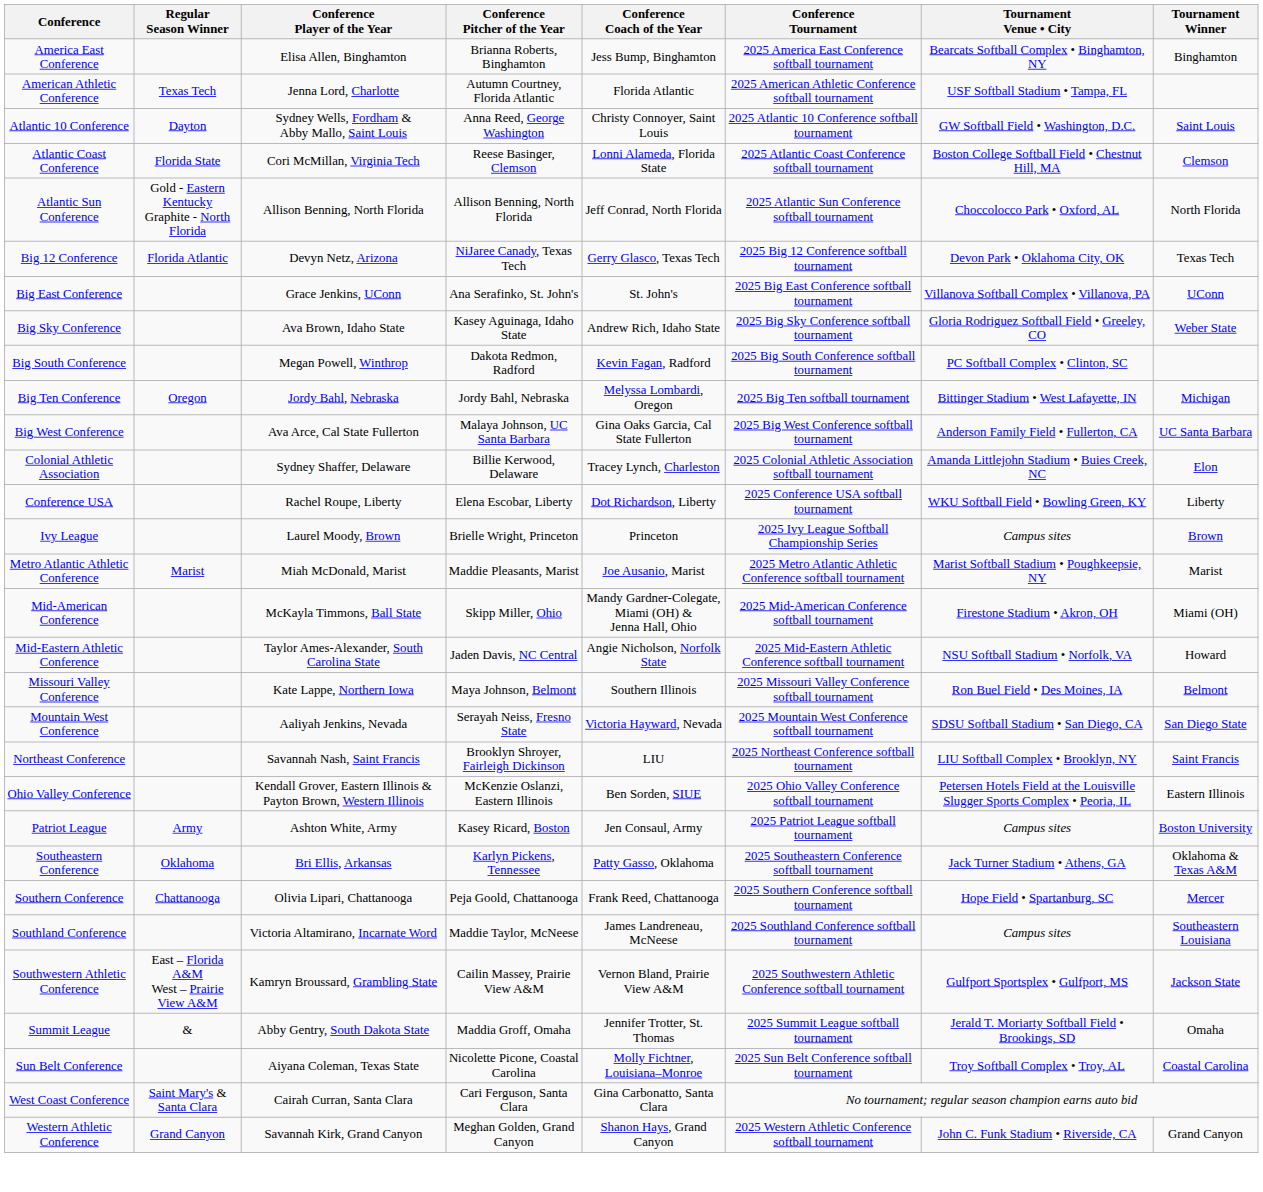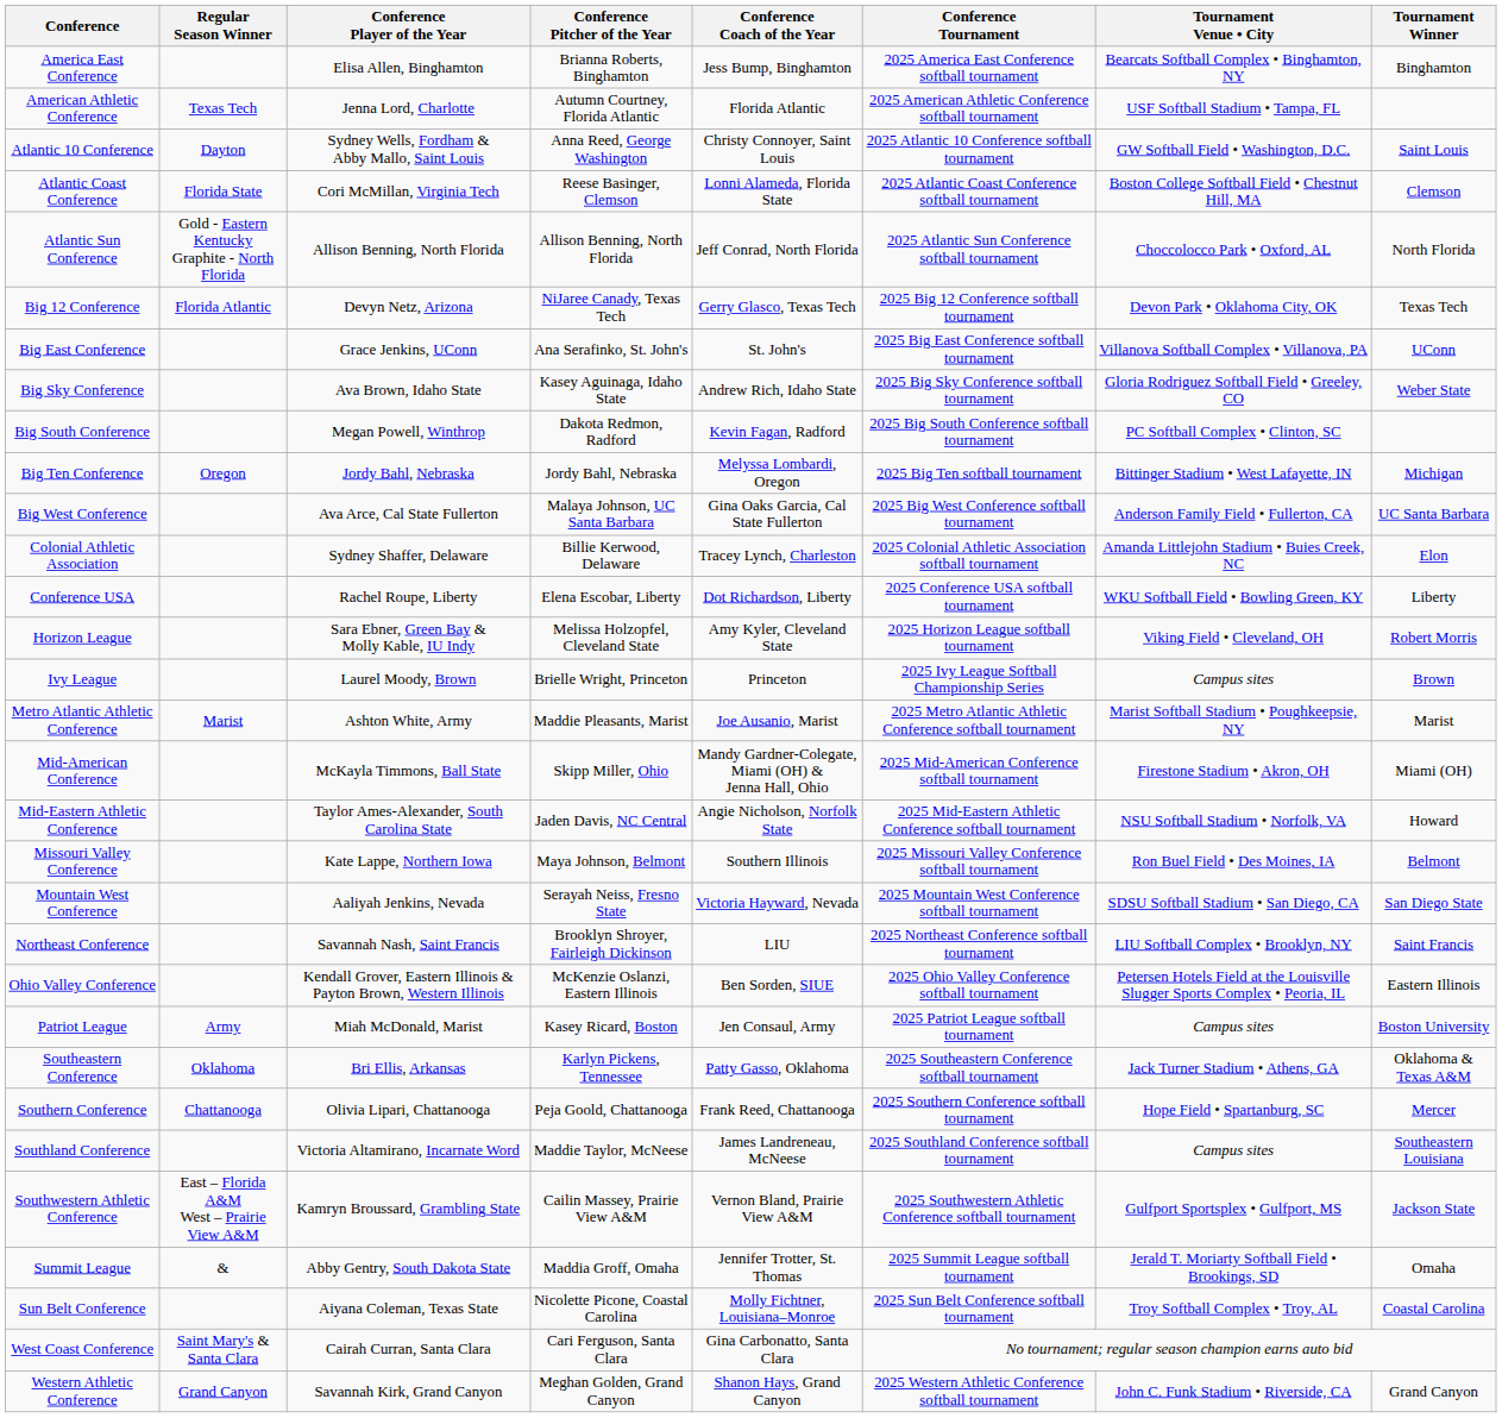 <table class="wikitable" style="text-align:center;">
 <tr>
 <th>Conference</th>
 <th>Regular <br> Season Winner</th>
 <th>Conference <br> Player of the Year</th>
 <th>Conference <br> Pitcher of the Year</th>
 <th>Conference <br> Coach of the Year</th>
 <th>Conference <br> Tournament</th>
 <th>Tournament <br> Venue • City</th>
 <th>Tournament <br> Winner</th>
 </tr>
 <tr>
 <td><a href='#'>America East Conference</a></td>
 <td></td>
 <td>Elisa Allen, Binghamton</td>
 <td>Brianna Roberts, Binghamton</td>
 <td>Jess Bump, Binghamton</td>
 <td><a href='#'>2025 America East Conference softball tournament</a></td>
 <td><a href='#'>Bearcats Softball Complex</a> • <a href='#'>Binghamton, NY</a></td>
 <td>Binghamton</td>
 </tr>
 <tr>
 <td><a href='#'>American Athletic Conference</a></td>
 <td><a href='#'>Texas Tech</a></td>
 <td>Jenna Lord, <a href='#'>Charlotte</a></td>
 <td>Autumn Courtney, Florida Atlantic</td>
 <td>Florida Atlantic</td>
 <td><a href='#'>2025 American Athletic Conference softball tournament</a></td>
 <td><a href='#'>USF Softball Stadium</a> • <a href='#'>Tampa, FL</a></td>
 <td></td>
 </tr>
 <tr>
 <td><a href='#'>Atlantic 10 Conference</a></td>
 <td><a href='#'>Dayton</a></td>
 <td>Sydney Wells, <a href='#'>Fordham</a> &<br>Abby Mallo, <a href='#'>Saint Louis</a></td>
 <td>Anna Reed, <a href='#'>George Washington</a></td>
 <td>Christy Connoyer, Saint Louis</td>
 <td><a href='#'>2025 Atlantic 10 Conference softball tournament</a></td>
 <td><a href='#'>GW Softball Field</a> • <a href='#'>Washington, D.C.</a></td>
 <td><a href='#'>Saint Louis</a></td>
 </tr>
 <tr>
 <td><a href='#'>Atlantic Coast Conference</a></td>
 <td><a href='#'>Florida State</a></td>
 <td>Cori McMillan, <a href='#'>Virginia Tech</a></td>
 <td>Reese Basinger, <a href='#'>Clemson</a></td>
 <td><a href='#'>Lonni Alameda</a>, Florida State</td>
 <td><a href='#'>2025 Atlantic Coast Conference softball tournament</a></td>
 <td><a href='#'>Boston College Softball Field</a> • <a href='#'>Chestnut Hill, MA</a></td>
 <td><a href='#'>Clemson</a></td>
 </tr>
 <tr>
 <td><a href='#'>Atlantic Sun Conference</a></td>
 <td>Gold - <a href='#'>Eastern Kentucky</a><br> Graphite - <a href='#'>North Florida</a></td>
 <td>Allison Benning, North Florida</td>
 <td>Allison Benning, North Florida</td>
 <td>Jeff Conrad, North Florida</td>
 <td><a href='#'>2025 Atlantic Sun Conference softball tournament</a></td>
 <td><a href='#'>Choccolocco Park</a> • <a href='#'>Oxford, AL</a></td>
 <td>North Florida</td>
 </tr>
 <tr>
 <td><a href='#'>Big 12 Conference</a></td>
 <td><a href='#'>Florida Atlantic</a></td>
 <td>Devyn Netz, <a href='#'>Arizona</a></td>
 <td><a href='#'>NiJaree Canady</a>, Texas Tech</td>
 <td><a href='#'>Gerry Glasco</a>, Texas Tech</td>
 <td><a href='#'>2025 Big 12 Conference softball tournament</a></td>
 <td><a href='#'>Devon Park</a> • <a href='#'>Oklahoma City, OK</a></td>
 <td>Texas Tech</td>
 </tr>
 <tr>
 <td><a href='#'>Big East Conference</a></td>
 <td></td>
 <td>Grace Jenkins, <a href='#'>UConn</a></td>
 <td>Ana Serafinko, St. John's</td>
 <td>St. John's</td>
 <td><a href='#'>2025 Big East Conference softball tournament</a></td>
 <td><a href='#'>Villanova Softball Complex</a> • <a href='#'>Villanova, PA</a></td>
 <td><a href='#'>UConn</a></td>
 </tr>
 <tr>
 <td><a href='#'>Big Sky Conference</a></td>
 <td></td>
 <td>Ava Brown, Idaho State</td>
 <td>Kasey Aguinaga, Idaho State</td>
 <td>Andrew Rich, Idaho State</td>
 <td><a href='#'>2025 Big Sky Conference softball tournament</a></td>
 <td><a href='#'>Gloria Rodriguez Softball Field</a> • <a href='#'>Greeley, CO</a></td>
 <td><a href='#'>Weber State</a></td>
 </tr>
 <tr>
 <td><a href='#'>Big South Conference</a></td>
 <td></td>
 <td>Megan Powell, <a href='#'>Winthrop</a></td>
 <td>Dakota Redmon, Radford</td>
 <td><a href='#'>Kevin Fagan</a>, Radford</td>
 <td><a href='#'>2025 Big South Conference softball tournament</a></td>
 <td><a href='#'>PC Softball Complex</a> • <a href='#'>Clinton, SC</a></td>
 <td></td>
 </tr>
 <tr>
 <td><a href='#'>Big Ten Conference</a></td>
 <td><a href='#'>Oregon</a></td>
 <td><a href='#'>Jordy Bahl</a>, <a href='#'>Nebraska</a></td>
 <td>Jordy Bahl, Nebraska</td>
 <td><a href='#'>Melyssa Lombardi</a>, Oregon</td>
 <td><a href='#'>2025 Big Ten softball tournament</a></td>
 <td><a href='#'>Bittinger Stadium</a> • <a href='#'>West Lafayette, IN</a></td>
 <td><a href='#'>Michigan</a></td>
 </tr>
 <tr>
 <td><a href='#'>Big West Conference</a></td>
 <td></td>
 <td>Ava Arce, Cal State Fullerton</td>
 <td>Malaya Johnson, <a href='#'>UC Santa Barbara</a></td>
 <td>Gina Oaks Garcia, Cal State Fullerton</td>
 <td><a href='#'>2025 Big West Conference softball tournament</a></td>
 <td><a href='#'>Anderson Family Field</a> • <a href='#'>Fullerton, CA</a></td>
 <td><a href='#'>UC Santa Barbara</a></td>
 </tr>
 <tr>
 <td><a href='#'>Colonial Athletic Association</a></td>
 <td></td>
 <td>Sydney Shaffer, Delaware</td>
 <td>Billie Kerwood, Delaware</td>
 <td>Tracey Lynch, <a href='#'>Charleston</a></td>
 <td><a href='#'>2025 Colonial Athletic Association softball tournament</a></td>
 <td><a href='#'>Amanda Littlejohn Stadium</a> • <a href='#'>Buies Creek, NC</a></td>
 <td><a href='#'>Elon</a></td>
 </tr>
 <tr>
 <td><a href='#'>Conference USA</a></td>
 <td></td>
 <td>Rachel Roupe, Liberty</td>
 <td>Elena Escobar, Liberty</td>
 <td><a href='#'>Dot Richardson</a>, Liberty</td>
 <td><a href='#'>2025 Conference USA softball tournament</a></td>
 <td><a href='#'>WKU Softball Field</a> • <a href='#'>Bowling Green, KY</a></td>
 <td>Liberty</td>
 </tr>
 <tr>
+<td><a href='#'>Horizon League</a></td>
+<td></td>
+<td>Sara Ebner, <a href='#'>Green Bay</a> &<br>Molly Kable, <a href='#'>IU Indy</a></td>
+<td>Melissa Holzopfel, Cleveland State</td>
+<td>Amy Kyler, Cleveland State</td>
+<td><a href='#'>2025 Horizon League softball tournament</a></td>
+<td><a href='#'>Viking Field</a> • <a href='#'>Cleveland, OH</a></td>
+<td><a href='#'>Robert Morris</a></td>
+</tr>
+<tr>
 <td><a href='#'>Ivy League</a></td>
 <td></td>
 <td>Laurel Moody, <a href='#'>Brown</a></td>
 <td>Brielle Wright, Princeton</td>
 <td>Princeton</td>
 <td><a href='#'>2025 Ivy League Softball Championship Series</a></td>
 <td><em>Campus sites</em></td>
 <td><a href='#'>Brown</a></td>
 </tr>
 <tr>
 <td><a href='#'>Metro Atlantic Athletic Conference</a></td>
 <td><a href='#'>Marist</a></td>
-<td>Miah McDonald, Marist</td>
+<td>Ashton White, Army</td>
 <td>Maddie Pleasants, Marist</td>
 <td><a href='#'>Joe Ausanio</a>, Marist</td>
 <td><a href='#'>2025 Metro Atlantic Athletic Conference softball tournament</a></td>
 <td><a href='#'>Marist Softball Stadium</a> • <a href='#'>Poughkeepsie, NY</a></td>
 <td>Marist</td>
 </tr>
 <tr>
 <td><a href='#'>Mid-American Conference</a></td>
 <td></td>
 <td>McKayla Timmons, <a href='#'>Ball State</a></td>
 <td>Skipp Miller, <a href='#'>Ohio</a></td>
 <td>Mandy Gardner-Colegate, Miami (OH) &<br>Jenna Hall, Ohio</td>
 <td><a href='#'>2025 Mid-American Conference softball tournament</a></td>
 <td><a href='#'>Firestone Stadium</a> • <a href='#'>Akron, OH</a></td>
 <td>Miami (OH)</td>
 </tr>
 <tr>
 <td><a href='#'>Mid-Eastern Athletic Conference</a></td>
 <td></td>
 <td>Taylor Ames-Alexander, <a href='#'>South Carolina State</a></td>
 <td>Jaden Davis, <a href='#'>NC Central</a></td>
 <td>Angie Nicholson, <a href='#'>Norfolk State</a></td>
 <td><a href='#'>2025 Mid-Eastern Athletic Conference softball tournament</a></td>
 <td><a href='#'>NSU Softball Stadium</a> • <a href='#'>Norfolk, VA</a></td>
 <td>Howard</td>
 </tr>
 <tr>
 <td><a href='#'>Missouri Valley Conference</a></td>
 <td></td>
 <td>Kate Lappe, <a href='#'>Northern Iowa</a></td>
 <td>Maya Johnson, <a href='#'>Belmont</a></td>
 <td>Southern Illinois</td>
 <td><a href='#'>2025 Missouri Valley Conference softball tournament</a></td>
 <td><a href='#'>Ron Buel Field</a> • <a href='#'>Des Moines, IA</a></td>
 <td><a href='#'>Belmont</a></td>
 </tr>
 <tr>
 <td><a href='#'>Mountain West Conference</a></td>
 <td></td>
 <td>Aaliyah Jenkins, Nevada</td>
 <td>Serayah Neiss, <a href='#'>Fresno State</a></td>
 <td><a href='#'>Victoria Hayward</a>, Nevada</td>
 <td><a href='#'>2025 Mountain West Conference softball tournament</a></td>
 <td><a href='#'>SDSU Softball Stadium</a> • <a href='#'>San Diego, CA</a></td>
 <td><a href='#'>San Diego State</a></td>
 </tr>
 <tr>
 <td><a href='#'>Northeast Conference</a></td>
 <td></td>
 <td>Savannah Nash, <a href='#'>Saint Francis</a></td>
 <td>Brooklyn Shroyer, <a href='#'>Fairleigh Dickinson</a></td>
 <td>LIU</td>
 <td><a href='#'>2025 Northeast Conference softball tournament</a></td>
 <td><a href='#'>LIU Softball Complex</a> • <a href='#'>Brooklyn, NY</a></td>
 <td><a href='#'>Saint Francis</a></td>
 </tr>
 <tr>
 <td><a href='#'>Ohio Valley Conference</a></td>
 <td></td>
 <td>Kendall Grover, Eastern Illinois & Payton Brown, <a href='#'>Western Illinois</a></td>
 <td>McKenzie Oslanzi, Eastern Illinois</td>
 <td>Ben Sorden, <a href='#'>SIUE</a></td>
 <td><a href='#'>2025 Ohio Valley Conference softball tournament</a></td>
 <td><a href='#'>Petersen Hotels Field at the Louisville Slugger Sports Complex</a> • <a href='#'>Peoria, IL</a></td>
 <td>Eastern Illinois</td>
 </tr>
 <tr>
 <td><a href='#'>Patriot League</a></td>
 <td><a href='#'>Army</a></td>
-<td>Ashton White, Army</td>
+<td>Miah McDonald, Marist</td>
 <td>Kasey Ricard, <a href='#'>Boston</a></td>
 <td>Jen Consaul, Army</td>
 <td><a href='#'>2025 Patriot League softball tournament</a></td>
 <td><em>Campus sites</em></td>
 <td><a href='#'>Boston University</a></td>
 </tr>
 <tr>
 <td><a href='#'>Southeastern Conference</a></td>
 <td><a href='#'>Oklahoma</a></td>
 <td><a href='#'>Bri Ellis</a>, <a href='#'>Arkansas</a></td>
 <td><a href='#'>Karlyn Pickens</a>, <a href='#'>Tennessee</a></td>
 <td><a href='#'>Patty Gasso</a>, Oklahoma</td>
 <td><a href='#'>2025 Southeastern Conference softball tournament</a></td>
 <td><a href='#'>Jack Turner Stadium</a> • <a href='#'>Athens, GA</a></td>
 <td>Oklahoma & <a href='#'>Texas A&M</a></td>
 </tr>
 <tr>
 <td><a href='#'>Southern Conference</a></td>
 <td><a href='#'>Chattanooga</a></td>
 <td>Olivia Lipari, Chattanooga</td>
 <td>Peja Goold, Chattanooga</td>
 <td>Frank Reed, Chattanooga</td>
 <td><a href='#'>2025 Southern Conference softball tournament</a></td>
 <td><a href='#'>Hope Field</a> • <a href='#'>Spartanburg, SC</a></td>
 <td><a href='#'>Mercer</a></td>
 </tr>
 <tr>
 <td><a href='#'>Southland Conference</a></td>
 <td></td>
 <td>Victoria Altamirano, <a href='#'>Incarnate Word</a></td>
 <td>Maddie Taylor, McNeese</td>
 <td>James Landreneau, McNeese</td>
 <td><a href='#'>2025 Southland Conference softball tournament</a></td>
 <td><em>Campus sites</em></td>
 <td><a href='#'>Southeastern Louisiana</a></td>
 </tr>
 <tr>
 <td><a href='#'>Southwestern Athletic Conference</a></td>
 <td>East – <a href='#'>Florida A&M</a><br> West – <a href='#'>Prairie View A&M</a></td>
 <td>Kamryn Broussard, <a href='#'>Grambling State</a></td>
 <td>Cailin Massey, Prairie View A&M</td>
 <td>Vernon Bland, Prairie View A&M</td>
 <td><a href='#'>2025 Southwestern Athletic Conference softball tournament</a></td>
 <td><a href='#'>Gulfport Sportsplex</a> • <a href='#'>Gulfport, MS</a></td>
 <td><a href='#'>Jackson State</a></td>
 </tr>
 <tr>
 <td><a href='#'>Summit League</a></td>
 <td> & </td>
 <td>Abby Gentry, <a href='#'>South Dakota State</a></td>
 <td>Maddia Groff, Omaha</td>
 <td>Jennifer Trotter, St. Thomas</td>
 <td><a href='#'>2025 Summit League softball tournament</a></td>
 <td><a href='#'>Jerald T. Moriarty Softball Field</a> • <a href='#'>Brookings, SD</a></td>
 <td>Omaha</td>
 </tr>
 <tr>
 <td><a href='#'>Sun Belt Conference</a></td>
 <td></td>
 <td>Aiyana Coleman, Texas State</td>
 <td>Nicolette Picone, Coastal Carolina</td>
 <td><a href='#'>Molly Fichtner</a>, <a href='#'>Louisiana–Monroe</a></td>
 <td><a href='#'>2025 Sun Belt Conference softball tournament</a></td>
 <td><a href='#'>Troy Softball Complex</a> • <a href='#'>Troy, AL</a></td>
 <td><a href='#'>Coastal Carolina</a></td>
 </tr>
 <tr>
 <td><a href='#'>West Coast Conference</a></td>
 <td><a href='#'>Saint Mary's</a> & <a href='#'>Santa Clara</a></td>
 <td>Cairah Curran, Santa Clara</td>
 <td>Cari Ferguson, Santa Clara</td>
 <td>Gina Carbonatto, Santa Clara</td>
 <td colspan=3><em>No tournament; regular season champion earns auto bid</em></td>
 </tr>
 <tr>
 <td><a href='#'>Western Athletic Conference</a></td>
 <td><a href='#'>Grand Canyon</a></td>
 <td>Savannah Kirk, Grand Canyon</td>
 <td>Meghan Golden, Grand Canyon</td>
 <td><a href='#'>Shanon Hays</a>, Grand Canyon</td>
 <td><a href='#'>2025 Western Athletic Conference softball tournament</a></td>
 <td><a href='#'>John C. Funk Stadium</a> • <a href='#'>Riverside, CA</a></td>
 <td>Grand Canyon</td>
 </tr>
 </table>
